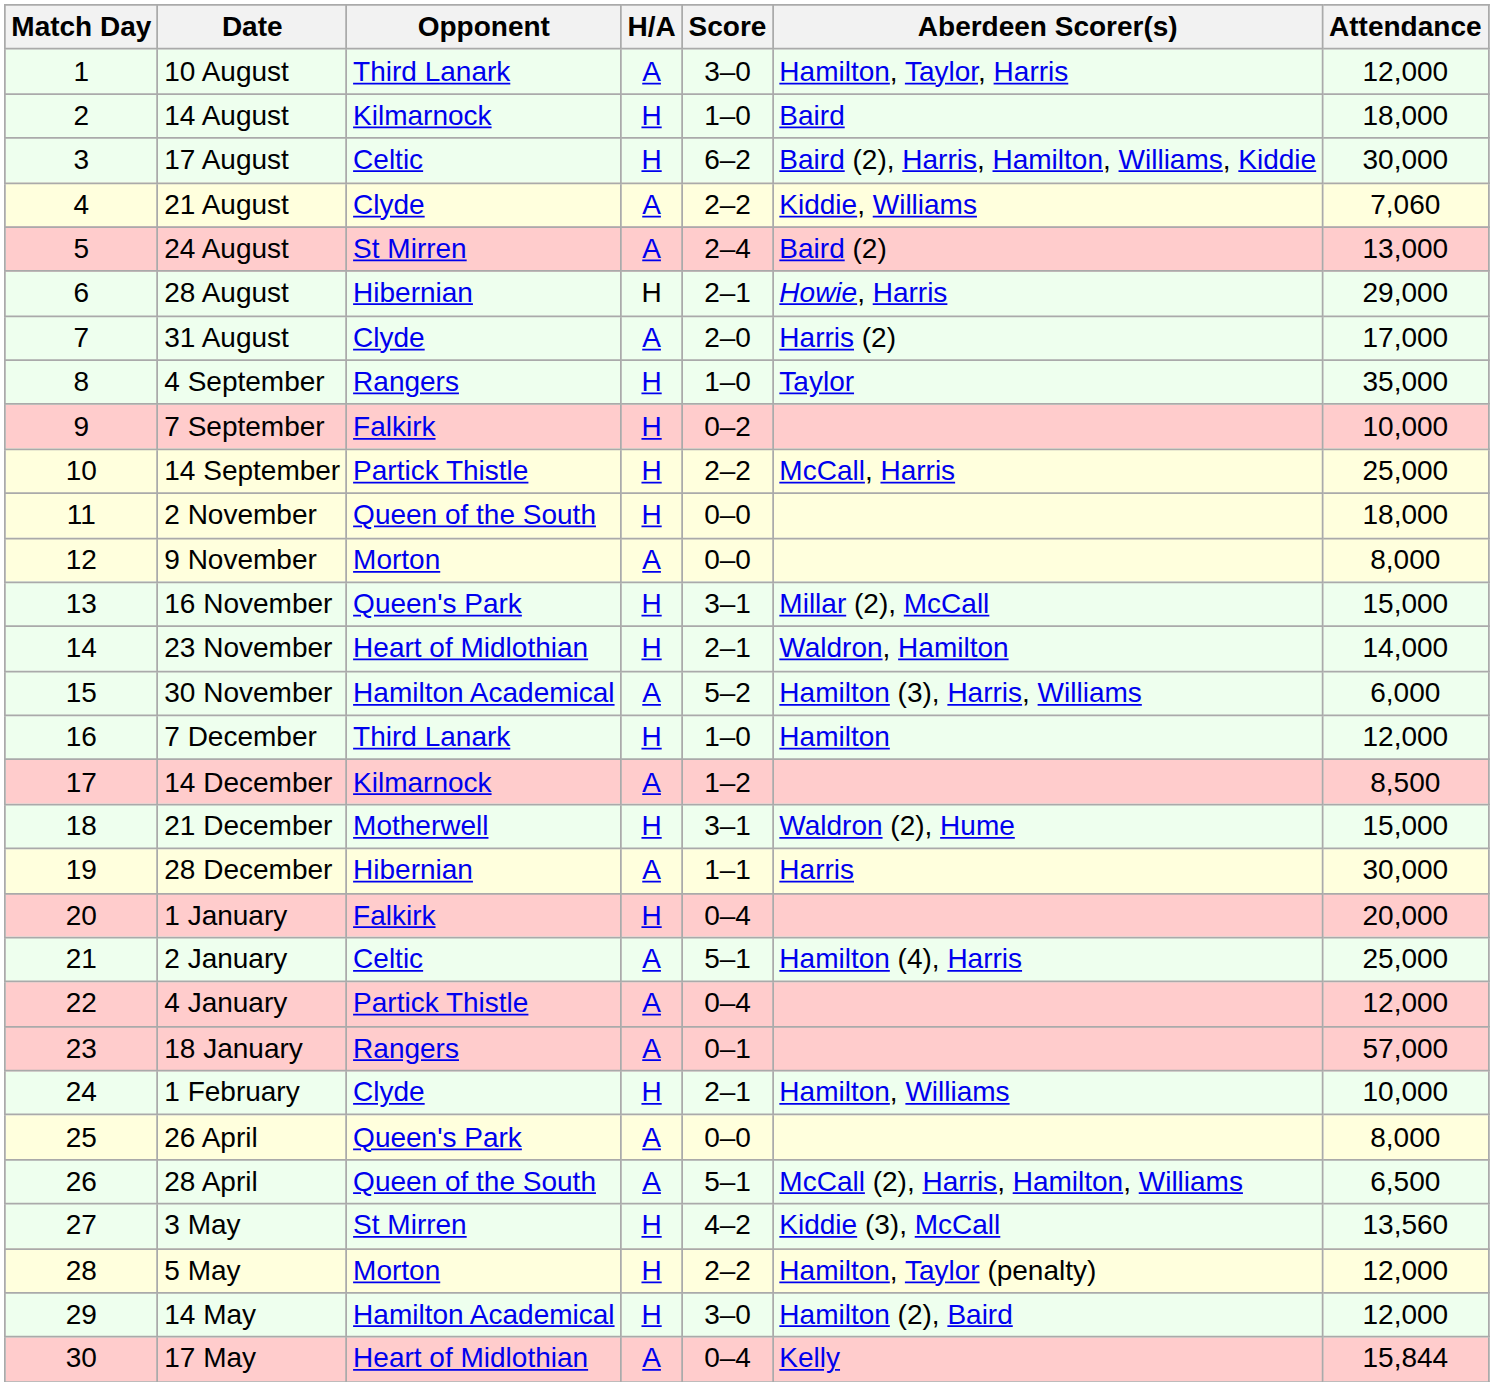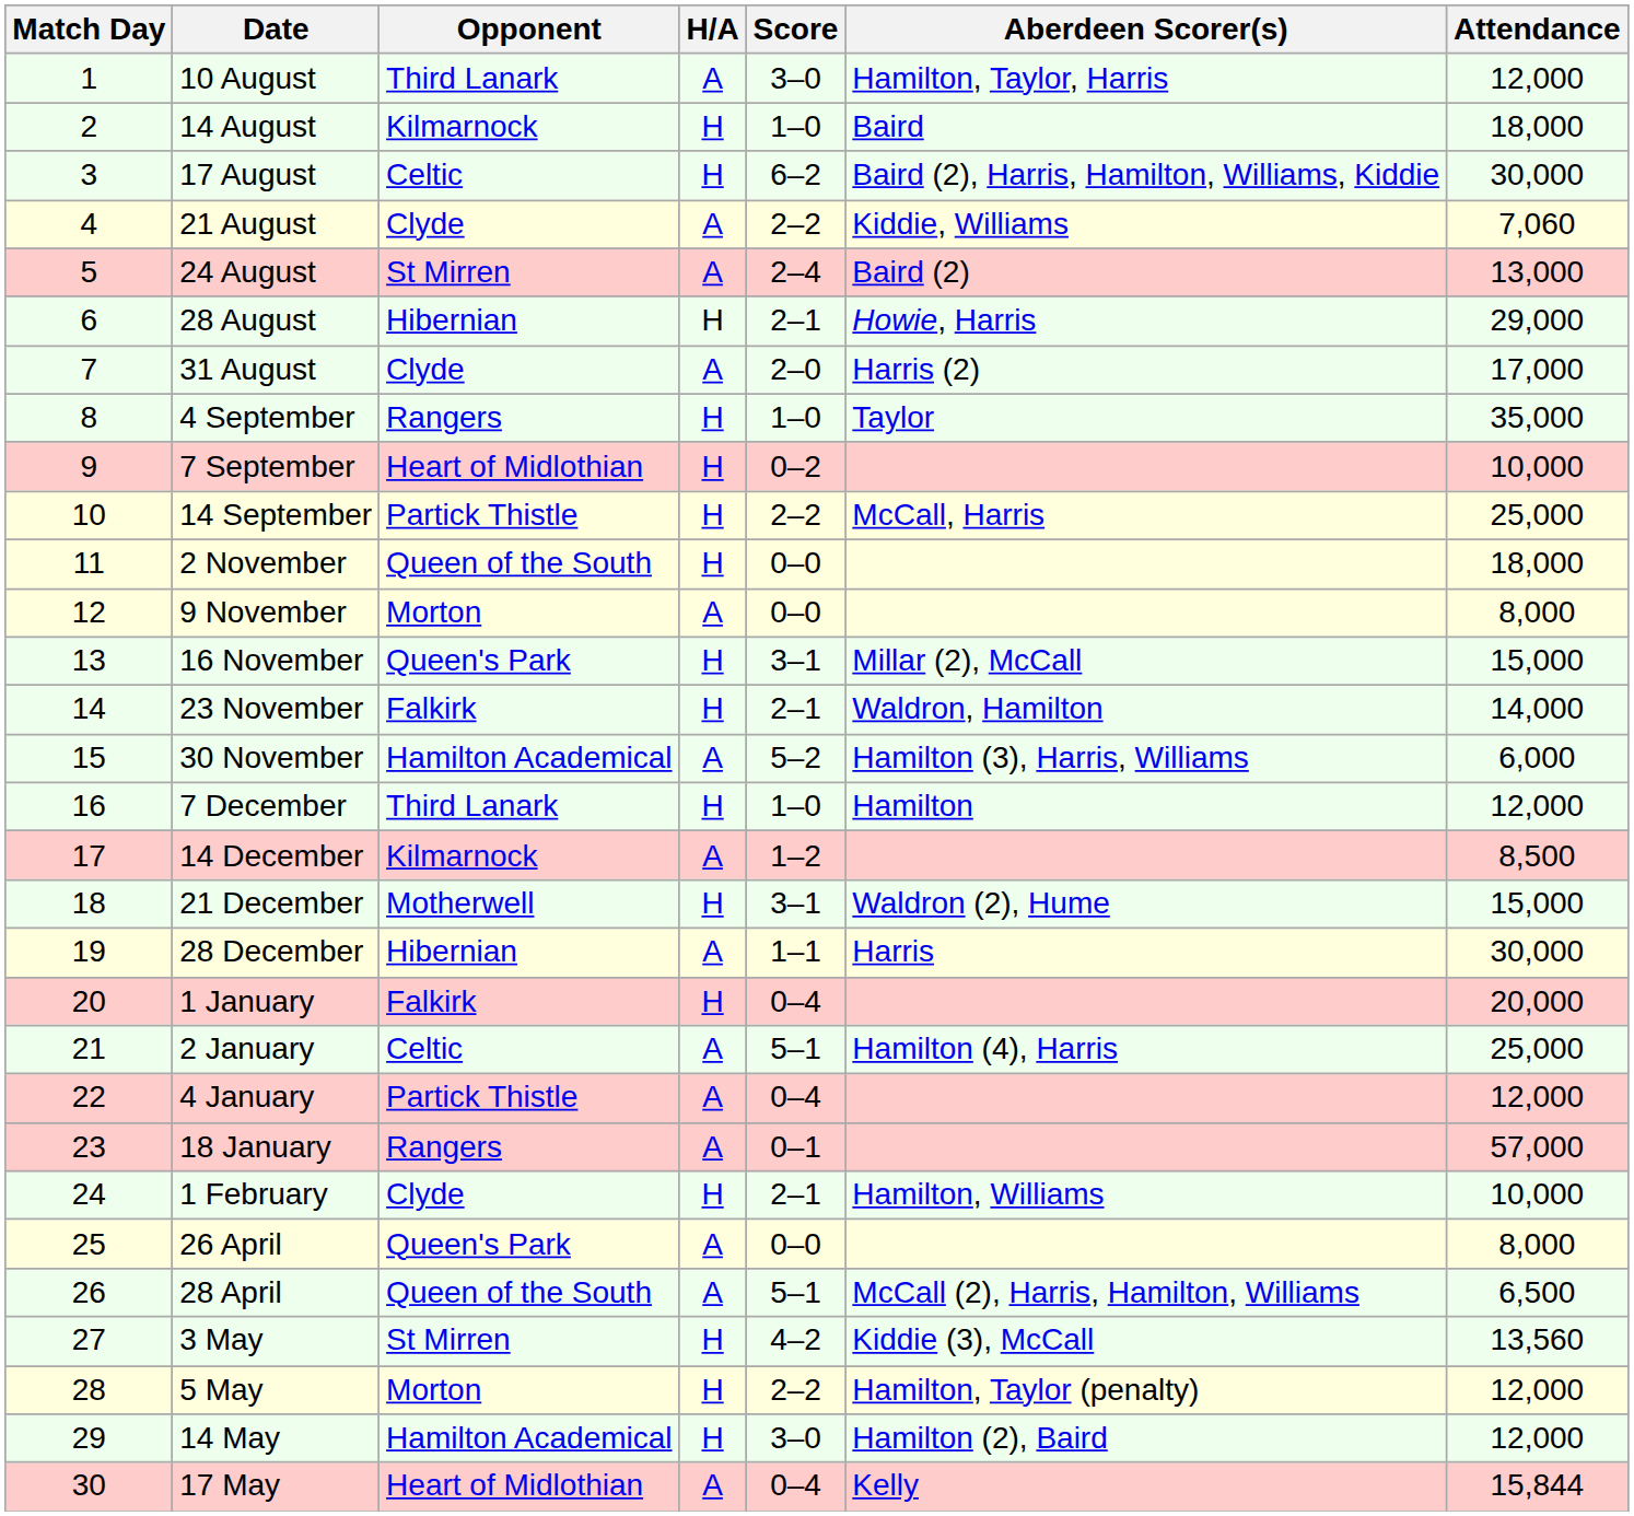 <table class="wikitable" style="text-align:center">
 <tr>
 <th>Match Day</th>
 <th>Date</th>
 <th>Opponent</th>
 <th>H/A</th>
 <th>Score</th>
 <th>Aberdeen Scorer(s)</th>
 <th>Attendance</th>
 </tr>
 <tr bgcolor=#EEFFEE>
 <td>1</td>
 <td align=left>10 August</td>
 <td align=left><a href='#'>Third Lanark</a></td>
 <td><a href='#'>A</a></td>
 <td>3–0</td>
 <td align=left><a href='#'>Hamilton</a>, <a href='#'>Taylor</a>, <a href='#'>Harris</a></td>
 <td>12,000</td>
 </tr>
 <tr bgcolor=#EEFFEE>
 <td>2</td>
 <td align=left>14 August</td>
 <td align=left><a href='#'>Kilmarnock</a></td>
 <td><a href='#'>H</a></td>
 <td>1–0</td>
 <td align=left><a href='#'>Baird</a></td>
 <td>18,000</td>
 </tr>
 <tr bgcolor=#EEFFEE>
 <td>3</td>
 <td align=left>17 August</td>
 <td align=left><a href='#'>Celtic</a></td>
 <td><a href='#'>H</a></td>
 <td>6–2</td>
 <td align=left><a href='#'>Baird</a> (2), <a href='#'>Harris</a>, <a href='#'>Hamilton</a>, <a href='#'>Williams</a>, <a href='#'>Kiddie</a></td>
 <td>30,000</td>
 </tr>
 <tr bgcolor=#FFFFDD>
 <td>4</td>
 <td align=left>21 August</td>
 <td align=left><a href='#'>Clyde</a></td>
 <td><a href='#'>A</a></td>
 <td>2–2</td>
 <td align=left><a href='#'>Kiddie</a>, <a href='#'>Williams</a></td>
 <td>7,060</td>
 </tr>
 <tr bgcolor=#FFCCCC>
 <td>5</td>
 <td align=left>24 August</td>
 <td align=left><a href='#'>St Mirren</a></td>
 <td><a href='#'>A</a></td>
 <td>2–4</td>
 <td align=left><a href='#'>Baird</a> (2)</td>
 <td>13,000</td>
 </tr>
 <tr bgcolor=#EEFFEE>
 <td>6</td>
 <td align=left>28 August</td>
 <td align=left><a href='#'>Hibernian</a></td>
 <td>H</td>
 <td>2–1</td>
 <td align=left><em><a href='#'>Howie</a></em>, <a href='#'>Harris</a></td>
 <td>29,000</td>
 </tr>
 <tr bgcolor=#EEFFEE>
 <td>7</td>
 <td align=left>31 August</td>
 <td align=left><a href='#'>Clyde</a></td>
 <td><a href='#'>A</a></td>
 <td>2–0</td>
 <td align=left><a href='#'>Harris</a> (2)</td>
 <td>17,000</td>
 </tr>
 <tr bgcolor=#EEFFEE>
 <td>8</td>
 <td align=left>4 September</td>
 <td align=left><a href='#'>Rangers</a></td>
 <td><a href='#'>H</a></td>
 <td>1–0</td>
 <td align=left><a href='#'>Taylor</a></td>
 <td>35,000</td>
 </tr>
 <tr bgcolor=#FFCCCC>
 <td>9</td>
 <td align=left>7 September</td>
-<td align=left><a href='#'>Falkirk</a></td>
+<td align=left><a href='#'>Heart of Midlothian</a></td>
 <td><a href='#'>H</a></td>
 <td>0–2</td>
 <td align=left></td>
 <td>10,000</td>
 </tr>
 <tr bgcolor=#FFFFDD>
 <td>10</td>
 <td align=left>14 September</td>
 <td align=left><a href='#'>Partick Thistle</a></td>
 <td><a href='#'>H</a></td>
 <td>2–2</td>
 <td align=left><a href='#'>McCall</a>, <a href='#'>Harris</a></td>
 <td>25,000</td>
 </tr>
 <tr bgcolor=#FFFFDD>
 <td>11</td>
 <td align=left>2 November</td>
 <td align=left><a href='#'>Queen of the South</a></td>
 <td><a href='#'>H</a></td>
 <td>0–0</td>
 <td align=left></td>
 <td>18,000</td>
 </tr>
 <tr bgcolor=#FFFFDD>
 <td>12</td>
 <td align=left>9 November</td>
 <td align=left><a href='#'>Morton</a></td>
 <td><a href='#'>A</a></td>
 <td>0–0</td>
 <td align=left></td>
 <td>8,000</td>
 </tr>
 <tr bgcolor=#EEFFEE>
 <td>13</td>
 <td align=left>16 November</td>
 <td align=left><a href='#'>Queen's Park</a></td>
 <td><a href='#'>H</a></td>
 <td>3–1</td>
 <td align=left><a href='#'>Millar</a> (2), <a href='#'>McCall</a></td>
 <td>15,000</td>
 </tr>
 <tr bgcolor=#EEFFEE>
 <td>14</td>
 <td align=left>23 November</td>
-<td align=left><a href='#'>Heart of Midlothian</a></td>
+<td align=left><a href='#'>Falkirk</a></td>
 <td><a href='#'>H</a></td>
 <td>2–1</td>
 <td align=left><a href='#'>Waldron</a>, <a href='#'>Hamilton</a></td>
 <td>14,000</td>
 </tr>
 <tr bgcolor=#EEFFEE>
 <td>15</td>
 <td align=left>30 November</td>
 <td align=left><a href='#'>Hamilton Academical</a></td>
 <td><a href='#'>A</a></td>
 <td>5–2</td>
 <td align=left><a href='#'>Hamilton</a> (3), <a href='#'>Harris</a>, <a href='#'>Williams</a></td>
 <td>6,000</td>
 </tr>
 <tr bgcolor=#EEFFEE>
 <td>16</td>
 <td align=left>7 December</td>
 <td align=left><a href='#'>Third Lanark</a></td>
 <td><a href='#'>H</a></td>
 <td>1–0</td>
 <td align=left><a href='#'>Hamilton</a></td>
 <td>12,000</td>
 </tr>
 <tr bgcolor=#FFCCCC>
 <td>17</td>
 <td align=left>14 December</td>
 <td align=left><a href='#'>Kilmarnock</a></td>
 <td><a href='#'>A</a></td>
 <td>1–2</td>
 <td align=left></td>
 <td>8,500</td>
 </tr>
 <tr bgcolor=#EEFFEE>
 <td>18</td>
 <td align=left>21 December</td>
 <td align=left><a href='#'>Motherwell</a></td>
 <td><a href='#'>H</a></td>
 <td>3–1</td>
 <td align=left><a href='#'>Waldron</a> (2), <a href='#'>Hume</a></td>
 <td>15,000</td>
 </tr>
 <tr bgcolor=#FFFFDD>
 <td>19</td>
 <td align=left>28 December</td>
 <td align=left><a href='#'>Hibernian</a></td>
 <td><a href='#'>A</a></td>
 <td>1–1</td>
 <td align=left><a href='#'>Harris</a></td>
 <td>30,000</td>
 </tr>
 <tr bgcolor=#FFCCCC>
 <td>20</td>
 <td align=left>1 January</td>
 <td align=left><a href='#'>Falkirk</a></td>
 <td><a href='#'>H</a></td>
 <td>0–4</td>
 <td align=left></td>
 <td>20,000</td>
 </tr>
 <tr bgcolor=#EEFFEE>
 <td>21</td>
 <td align=left>2 January</td>
 <td align=left><a href='#'>Celtic</a></td>
 <td><a href='#'>A</a></td>
 <td>5–1</td>
 <td align=left><a href='#'>Hamilton</a> (4), <a href='#'>Harris</a></td>
 <td>25,000</td>
 </tr>
 <tr bgcolor=#FFCCCC>
 <td>22</td>
 <td align=left>4 January</td>
 <td align=left><a href='#'>Partick Thistle</a></td>
 <td><a href='#'>A</a></td>
 <td>0–4</td>
 <td align=left></td>
 <td>12,000</td>
 </tr>
 <tr bgcolor=#FFCCCC>
 <td>23</td>
 <td align=left>18 January</td>
 <td align=left><a href='#'>Rangers</a></td>
 <td><a href='#'>A</a></td>
 <td>0–1</td>
 <td align=left></td>
 <td>57,000</td>
 </tr>
 <tr bgcolor=#EEFFEE>
 <td>24</td>
 <td align=left>1 February</td>
 <td align=left><a href='#'>Clyde</a></td>
 <td><a href='#'>H</a></td>
 <td>2–1</td>
 <td align=left><a href='#'>Hamilton</a>, <a href='#'>Williams</a></td>
 <td>10,000</td>
 </tr>
 <tr bgcolor=#FFFFDD>
 <td>25</td>
 <td align=left>26 April</td>
 <td align=left><a href='#'>Queen's Park</a></td>
 <td><a href='#'>A</a></td>
 <td>0–0</td>
 <td align=left></td>
 <td>8,000</td>
 </tr>
 <tr bgcolor=#EEFFEE>
 <td>26</td>
 <td align=left>28 April</td>
 <td align=left><a href='#'>Queen of the South</a></td>
 <td><a href='#'>A</a></td>
 <td>5–1</td>
 <td align=left><a href='#'>McCall</a> (2), <a href='#'>Harris</a>, <a href='#'>Hamilton</a>, <a href='#'>Williams</a></td>
 <td>6,500</td>
 </tr>
 <tr bgcolor=#EEFFEE>
 <td>27</td>
 <td align=left>3 May</td>
 <td align=left><a href='#'>St Mirren</a></td>
 <td><a href='#'>H</a></td>
 <td>4–2</td>
 <td align=left><a href='#'>Kiddie</a> (3), <a href='#'>McCall</a></td>
 <td>13,560</td>
 </tr>
 <tr bgcolor=#FFFFDD>
 <td>28</td>
 <td align=left>5 May</td>
 <td align=left><a href='#'>Morton</a></td>
 <td><a href='#'>H</a></td>
 <td>2–2</td>
 <td align=left><a href='#'>Hamilton</a>, <a href='#'>Taylor</a> (penalty)</td>
 <td>12,000</td>
 </tr>
 <tr bgcolor=#EEFFEE>
 <td>29</td>
 <td align=left>14 May</td>
 <td align=left><a href='#'>Hamilton Academical</a></td>
 <td><a href='#'>H</a></td>
 <td>3–0</td>
 <td align=left><a href='#'>Hamilton</a> (2), <a href='#'>Baird</a></td>
 <td>12,000</td>
 </tr>
 <tr bgcolor=#FFCCCC>
 <td>30</td>
 <td align=left>17 May</td>
 <td align=left><a href='#'>Heart of Midlothian</a></td>
 <td><a href='#'>A</a></td>
 <td>0–4</td>
 <td align=left><a href='#'>Kelly</a></td>
 <td>15,844</td>
 </tr>
 </table>
